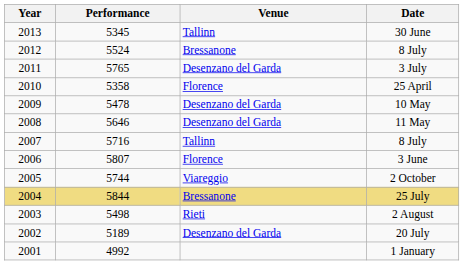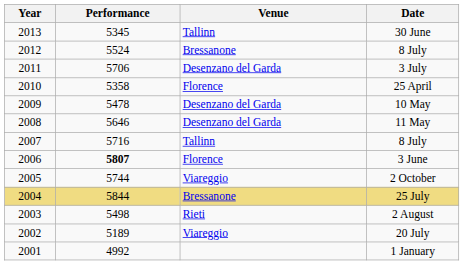 <table class="wikitable" style="width:50%; font-size:100%; text-align:center;">
 <tr>
 <th>Year</th>
 <th>Performance</th>
 <th>Venue</th>
 <th>Date</th>
 </tr>
 <tr>
 <td>2013</td>
 <td>5345</td>
 <td align=left> <a href='#'>Tallinn</a></td>
 <td>30 June</td>
 </tr>
 <tr>
 <td>2012</td>
 <td>5524</td>
 <td align=left> <a href='#'>Bressanone</a></td>
 <td>8 July</td>
 </tr>
 <tr>
 <td>2011</td>
-<td>5765</td>
+<td>5706</td>
 <td align=left> <a href='#'>Desenzano del Garda</a></td>
 <td>3 July</td>
 </tr>
 <tr>
 <td>2010</td>
 <td>5358</td>
 <td align=left> <a href='#'>Florence</a></td>
 <td>25 April</td>
 </tr>
 <tr>
 <td>2009</td>
 <td>5478</td>
 <td align=left> <a href='#'>Desenzano del Garda</a></td>
 <td>10 May</td>
 </tr>
 <tr>
 <td>2008</td>
 <td>5646</td>
 <td align=left> <a href='#'>Desenzano del Garda</a></td>
 <td>11 May</td>
 </tr>
 <tr>
 <td>2007</td>
 <td>5716</td>
 <td align=left> <a href='#'>Tallinn</a></td>
 <td>8 July</td>
 </tr>
 <tr>
 <td>2006</td>
-<td>5807</td>
+<td><strong>5807</strong></td>
 <td align=left> <a href='#'>Florence</a></td>
 <td>3 June</td>
 </tr>
 <tr>
 <td>2005</td>
 <td>5744</td>
 <td align=left> <a href='#'>Viareggio</a></td>
 <td>2 October</td>
 </tr>
 <tr bgcolor=#F0DC82>
 <td>2004</td>
 <td>5844</td>
 <td align=left> <a href='#'>Bressanone</a></td>
 <td>25 July</td>
 </tr>
 <tr>
 <td>2003</td>
 <td>5498</td>
 <td align=left> <a href='#'>Rieti</a></td>
 <td>2 August</td>
 </tr>
 <tr>
 <td>2002</td>
 <td>5189</td>
-<td align=left> <a href='#'>Desenzano del Garda</a></td>
+<td align=left> <a href='#'>Viareggio</a></td>
 <td>20 July</td>
 </tr>
 <tr>
 <td>2001</td>
 <td>4992</td>
 <td></td>
 <td>1 January</td>
 </tr>
 </table>
